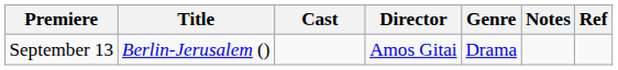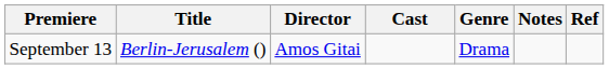 <table class="wikitable">
 <tr>
 <th>Premiere</th>
 <th>Title</th>
+<th>Director</th>
 <th width=15%>Cast</th>
-<th>Director</th>
 <th>Genre</th>
 <th>Notes</th>
 <th>Ref</th>
 </tr>
 <tr>
 <td>September 13</td>
 <td><em><a href='#'>Berlin-Jerusalem</a></em> ()</td>
+<td><a href='#'>Amos Gitai</a></td>
 <td></td>
-<td><a href='#'>Amos Gitai</a></td>
 <td><a href='#'>Drama</a></td>
 <td></td>
 <td></td>
 </tr>
 </table>
